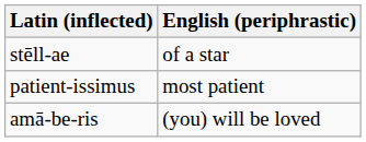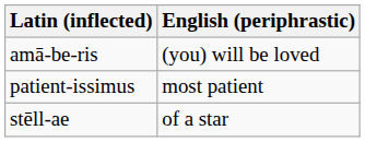 <table class=wikitable>
 <tr>
 <th>Latin (inflected)</th>
 <th>English (periphrastic)</th>
 </tr>
 <tr>
-<td>stēll-ae</td>
-<td>of a star</td>
+<td>amā-be-ris</td>
+<td>(you) will be loved</td>
 </tr>
 <tr>
 <td>patient-issimus</td>
 <td>most patient</td>
 </tr>
 <tr>
-<td>amā-be-ris</td>
-<td>(you) will be loved</td>
+<td>stēll-ae</td>
+<td>of a star</td>
 </tr>
 </table>
